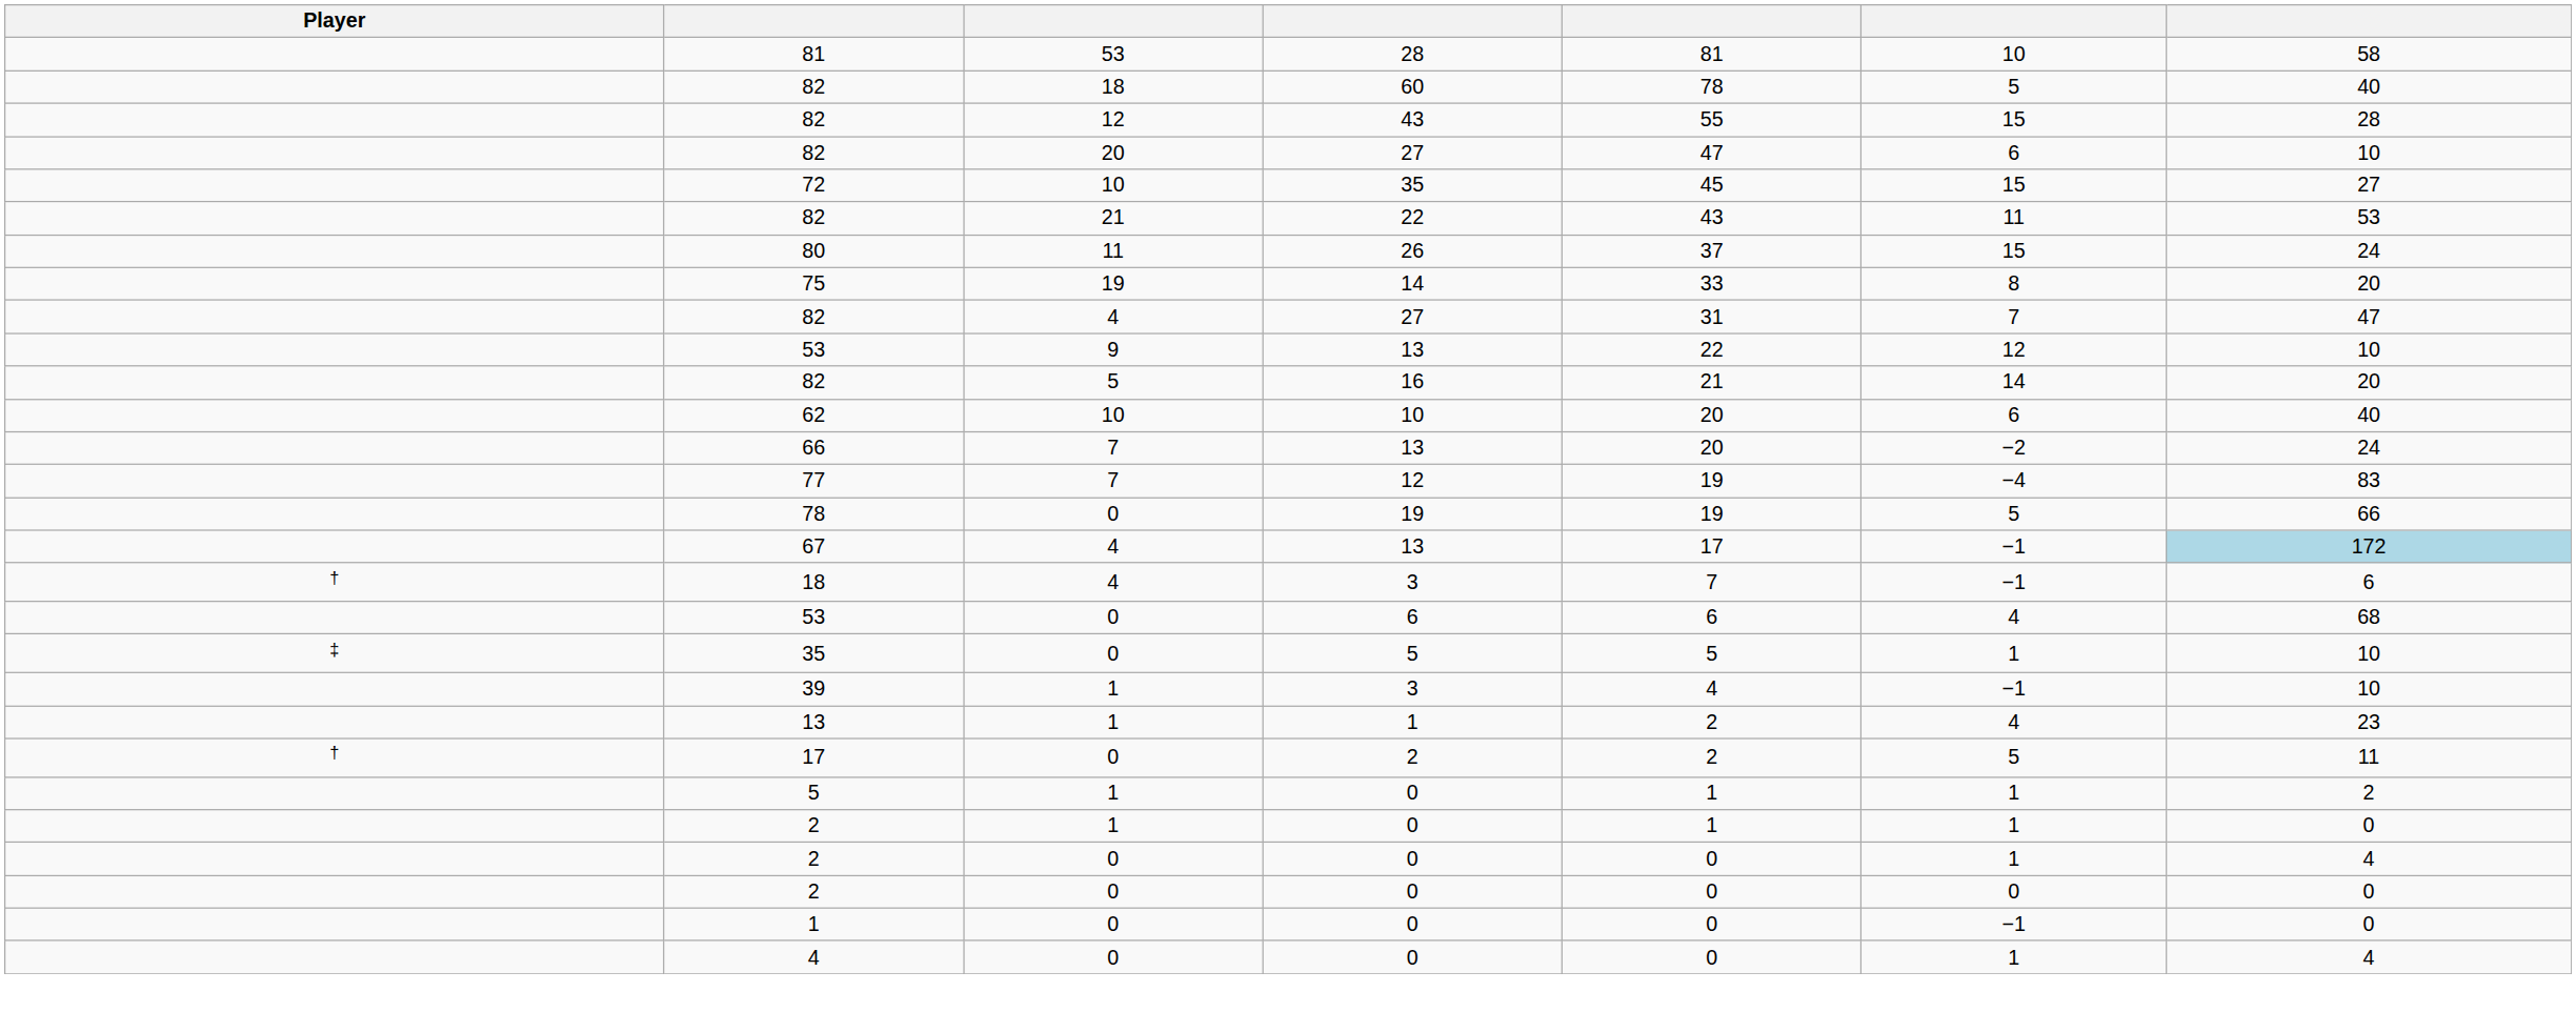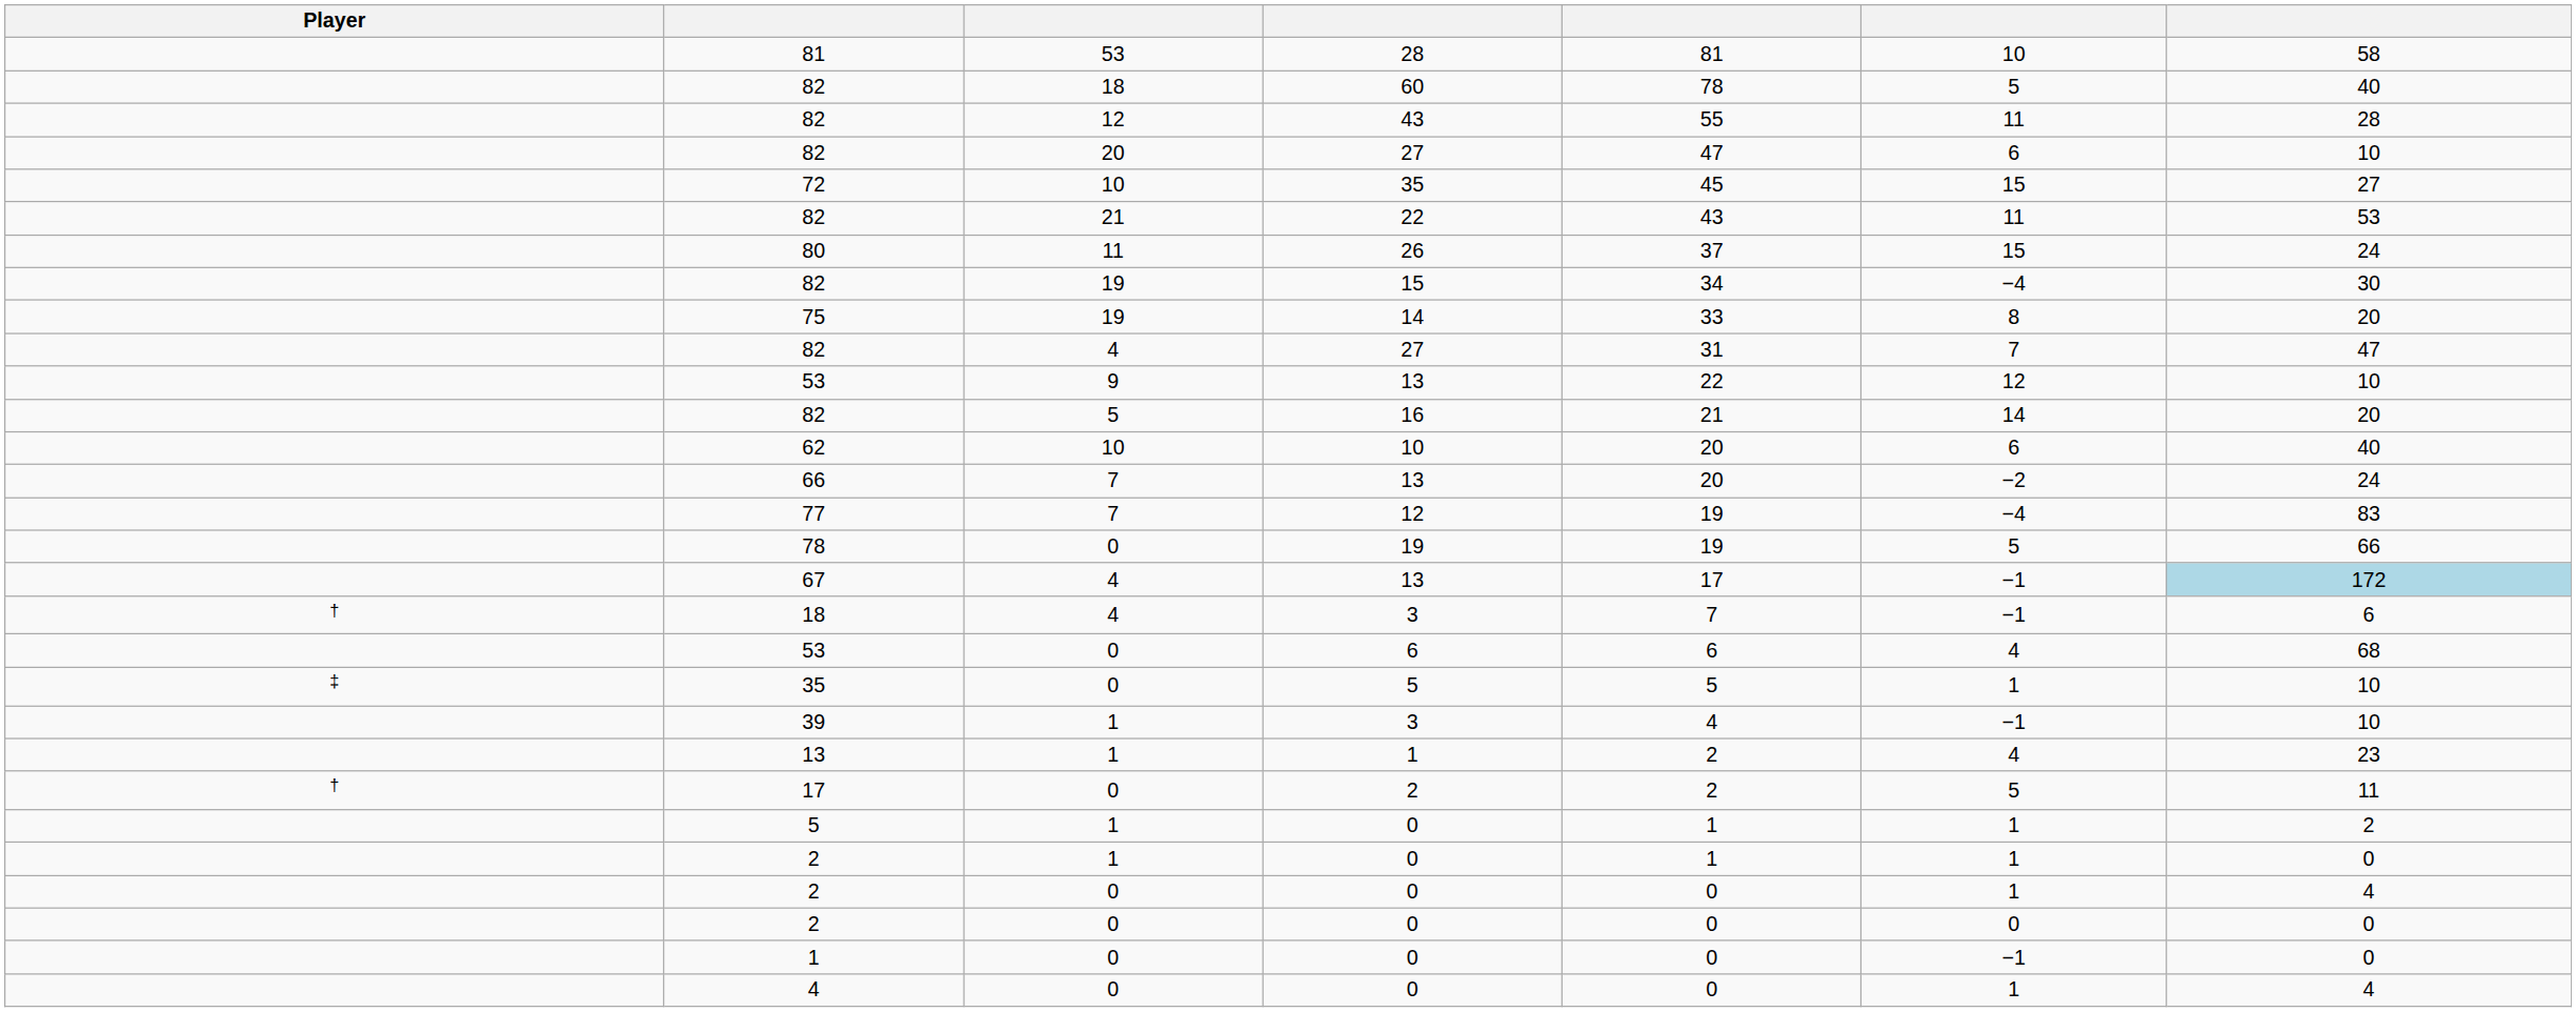 <table class="wikitable sortable" style="width:100%; text-align:center;">
 <tr>
 <th>Player</th>
 <th></th>
 <th></th>
 <th></th>
 <th></th>
 <th data-sort-type="number"></th>
 <th></th>
 </tr>
 <tr>
 <td></td>
 <td>81</td>
 <td>53</td>
 <td>28</td>
 <td>81</td>
 <td>10</td>
 <td>58</td>
 </tr>
 <tr>
 <td></td>
 <td>82</td>
 <td>18</td>
 <td>60</td>
 <td>78</td>
 <td>5</td>
 <td>40</td>
 </tr>
 <tr>
 <td></td>
 <td>82</td>
 <td>12</td>
 <td>43</td>
 <td>55</td>
-<td>15</td>
+<td>11</td>
 <td>28</td>
 </tr>
 <tr>
 <td></td>
 <td>82</td>
 <td>20</td>
 <td>27</td>
 <td>47</td>
 <td>6</td>
 <td>10</td>
 </tr>
 <tr>
 <td></td>
 <td>72</td>
 <td>10</td>
 <td>35</td>
 <td>45</td>
 <td>15</td>
 <td>27</td>
 </tr>
 <tr>
 <td></td>
 <td>82</td>
 <td>21</td>
 <td>22</td>
 <td>43</td>
 <td>11</td>
 <td>53</td>
 </tr>
 <tr>
 <td></td>
 <td>80</td>
 <td>11</td>
 <td>26</td>
 <td>37</td>
 <td>15</td>
 <td>24</td>
+</tr>
+<tr>
+<td></td>
+<td>82</td>
+<td>19</td>
+<td>15</td>
+<td>34</td>
+<td>−4</td>
+<td>30</td>
 </tr>
 <tr>
 <td></td>
 <td>75</td>
 <td>19</td>
 <td>14</td>
 <td>33</td>
 <td>8</td>
 <td>20</td>
 </tr>
 <tr>
 <td></td>
 <td>82</td>
 <td>4</td>
 <td>27</td>
 <td>31</td>
 <td>7</td>
 <td>47</td>
 </tr>
 <tr>
 <td></td>
 <td>53</td>
 <td>9</td>
 <td>13</td>
 <td>22</td>
 <td>12</td>
 <td>10</td>
 </tr>
 <tr>
 <td></td>
 <td>82</td>
 <td>5</td>
 <td>16</td>
 <td>21</td>
 <td>14</td>
 <td>20</td>
 </tr>
 <tr>
 <td></td>
 <td>62</td>
 <td>10</td>
 <td>10</td>
 <td>20</td>
 <td>6</td>
 <td>40</td>
 </tr>
 <tr>
 <td></td>
 <td>66</td>
 <td>7</td>
 <td>13</td>
 <td>20</td>
 <td>−2</td>
 <td>24</td>
 </tr>
 <tr>
 <td></td>
 <td>77</td>
 <td>7</td>
 <td>12</td>
 <td>19</td>
 <td>−4</td>
 <td>83</td>
 </tr>
 <tr>
 <td></td>
 <td>78</td>
 <td>0</td>
 <td>19</td>
 <td>19</td>
 <td>5</td>
 <td>66</td>
 </tr>
 <tr>
 <td></td>
 <td>67</td>
 <td>4</td>
 <td>13</td>
 <td>17</td>
 <td>−1</td>
 <td style="background: lightblue;">172</td>
 </tr>
 <tr>
 <td><sup>†</sup></td>
 <td>18</td>
 <td>4</td>
 <td>3</td>
 <td>7</td>
 <td>−1</td>
 <td>6</td>
 </tr>
 <tr>
 <td></td>
 <td>53</td>
 <td>0</td>
 <td>6</td>
 <td>6</td>
 <td>4</td>
 <td>68</td>
 </tr>
 <tr>
 <td><sup>‡</sup></td>
 <td>35</td>
 <td>0</td>
 <td>5</td>
 <td>5</td>
 <td>1</td>
 <td>10</td>
 </tr>
 <tr>
 <td></td>
 <td>39</td>
 <td>1</td>
 <td>3</td>
 <td>4</td>
 <td>−1</td>
 <td>10</td>
 </tr>
 <tr>
 <td></td>
 <td>13</td>
 <td>1</td>
 <td>1</td>
 <td>2</td>
 <td>4</td>
 <td>23</td>
 </tr>
 <tr>
 <td><sup>†</sup></td>
 <td>17</td>
 <td>0</td>
 <td>2</td>
 <td>2</td>
 <td>5</td>
 <td>11</td>
 </tr>
 <tr>
 <td></td>
 <td>5</td>
 <td>1</td>
 <td>0</td>
 <td>1</td>
 <td>1</td>
 <td>2</td>
 </tr>
 <tr>
 <td></td>
 <td>2</td>
 <td>1</td>
 <td>0</td>
 <td>1</td>
 <td>1</td>
 <td>0</td>
 </tr>
 <tr>
 <td></td>
 <td>2</td>
 <td>0</td>
 <td>0</td>
 <td>0</td>
 <td>1</td>
 <td>4</td>
 </tr>
 <tr>
 <td></td>
 <td>2</td>
 <td>0</td>
 <td>0</td>
 <td>0</td>
 <td>0</td>
 <td>0</td>
 </tr>
 <tr>
 <td></td>
 <td>1</td>
 <td>0</td>
 <td>0</td>
 <td>0</td>
 <td>−1</td>
 <td>0</td>
 </tr>
 <tr>
 <td></td>
 <td>4</td>
 <td>0</td>
 <td>0</td>
 <td>0</td>
 <td>1</td>
 <td>4</td>
 </tr>
 </table>
